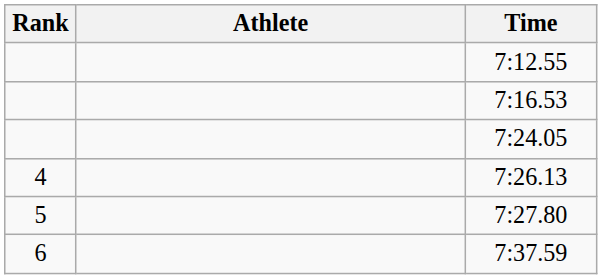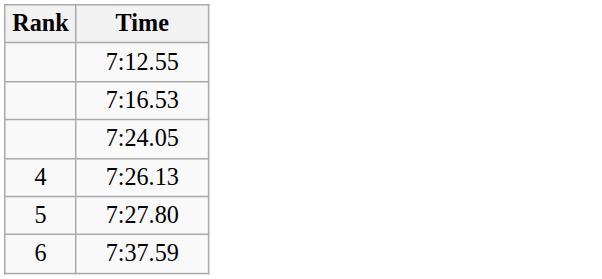 <table class=wikitable style="text-align:center">
 <tr>
 <th width=40>Rank</th>
-<th width=250>Athlete</th>
 <th width=80>Time</th>
 </tr>
 <tr>
 <td></td>
-<td align=left></td>
 <td>7:12.55</td>
 </tr>
 <tr>
 <td></td>
-<td align=left></td>
 <td>7:16.53</td>
 </tr>
 <tr>
 <td></td>
-<td align=left></td>
 <td>7:24.05</td>
 </tr>
 <tr>
 <td>4</td>
-<td align=left></td>
 <td>7:26.13</td>
 </tr>
 <tr>
 <td>5</td>
-<td align=left></td>
 <td>7:27.80</td>
 </tr>
 <tr>
 <td>6</td>
-<td align=left></td>
 <td>7:37.59</td>
 </tr>
 </table>
